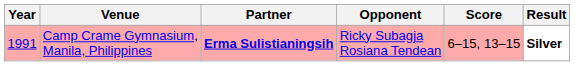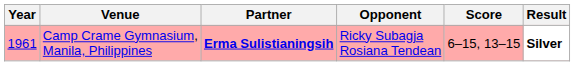 <table class="sortable wikitable" style="font-size: 90%;">
 <tr>
 <th>Year</th>
 <th>Venue</th>
 <th>Partner</th>
 <th>Opponent</th>
 <th>Score</th>
 <th>Result</th>
 </tr>
 <tr style="background:#FFAAAA">
-<td align="center"><a href='#'>1991</a></td>
+<td align="center"><a href='#'>1961</a></td>
 <td align="left"><a href='#'>Camp Crame Gymnasium</a>,<br><a href='#'>Manila, Philippines</a></td>
 <td align="left"><strong> <a href='#'>Erma Sulistianingsih</a></strong></td>
 <td align="left"> <a href='#'>Ricky Subagja</a> <br>  <a href='#'>Rosiana Tendean</a></td>
 <td align="left">6–15, 13–15</td>
 <td style="text-align:left; background:white"> <strong>Silver</strong></td>
 </tr>
 </table>
